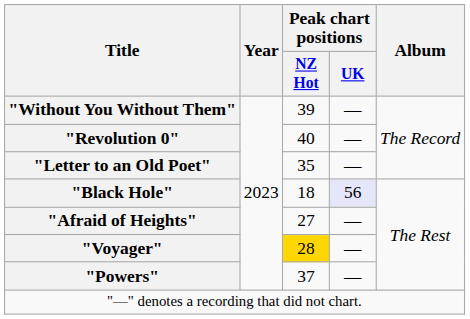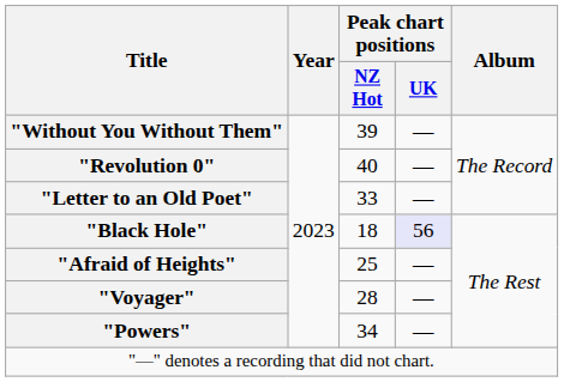 <table class="wikitable plainrowheaders" style="text-align:center;">
 <tr>
 <th scope="col" rowspan="2">Title</th>
 <th scope="col" rowspan="2">Year</th>
 <th scope="col" colspan="2">Peak chart positions</th>
 <th scope="col" rowspan="2">Album</th>
 </tr>
 <tr>
 <th scope="col" style="width:2.5em;font-size:90%;"><a href='#'>NZ<br>Hot</a><br></th>
 <th scope="col" style="width:2.5em;font-size:90%;"><a href='#'>UK</a><br></th>
 </tr>
 <tr>
 <th scope="row">"Without You Without Them"</th>
 <td rowspan="7">2023</td>
 <td>39</td>
 <td>—</td>
 <td rowspan="3"><em>The Record</em></td>
 </tr>
 <tr>
 <th scope="row">"Revolution 0"</th>
 <td>40</td>
 <td>—</td>
 </tr>
 <tr>
 <th scope="row">"Letter to an Old Poet"</th>
-<td>35</td>
+<td>33</td>
 <td>—</td>
 </tr>
 <tr>
 <th scope="row">"Black Hole"</th>
 <td>18</td>
 <td style="background: lavender;">56</td>
 <td rowspan="4"><em>The Rest</em></td>
 </tr>
 <tr>
 <th scope="row">"Afraid of Heights"</th>
-<td>27</td>
+<td>25</td>
 <td>—</td>
 </tr>
 <tr>
 <th scope="row">"Voyager"</th>
-<td style="background: gold;">28</td>
+<td>28</td>
 <td>—</td>
 </tr>
 <tr>
 <th scope="row">"Powers"</th>
-<td>37</td>
+<td>34</td>
 <td>—</td>
 </tr>
 <tr>
 <td colspan="15" style="font-size:85%">"—" denotes a recording that did not chart.</td>
 </tr>
 </table>
